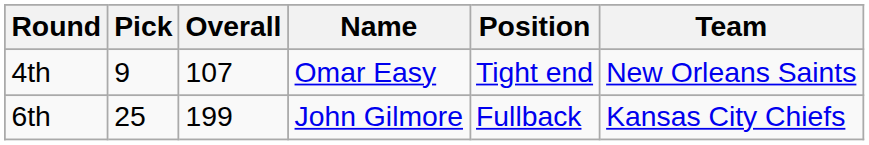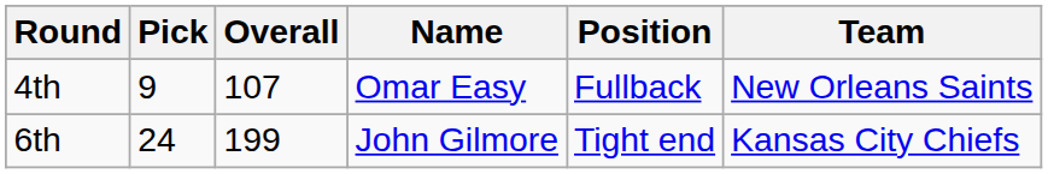 <table class="wikitable">
 <tr>
 <th>Round</th>
 <th>Pick</th>
 <th>Overall</th>
 <th>Name</th>
 <th>Position</th>
 <th>Team</th>
 </tr>
 <tr>
 <td>4th</td>
 <td>9</td>
 <td>107</td>
 <td><a href='#'>Omar Easy</a></td>
-<td><a href='#'>Tight end</a></td>
+<td><a href='#'>Fullback</a></td>
 <td><a href='#'>New Orleans Saints</a></td>
 </tr>
 <tr>
 <td>6th</td>
-<td>25</td>
+<td>24</td>
 <td>199</td>
 <td><a href='#'>John Gilmore</a></td>
-<td><a href='#'>Fullback</a></td>
+<td><a href='#'>Tight end</a></td>
 <td><a href='#'>Kansas City Chiefs</a></td>
 </tr>
 </table>
